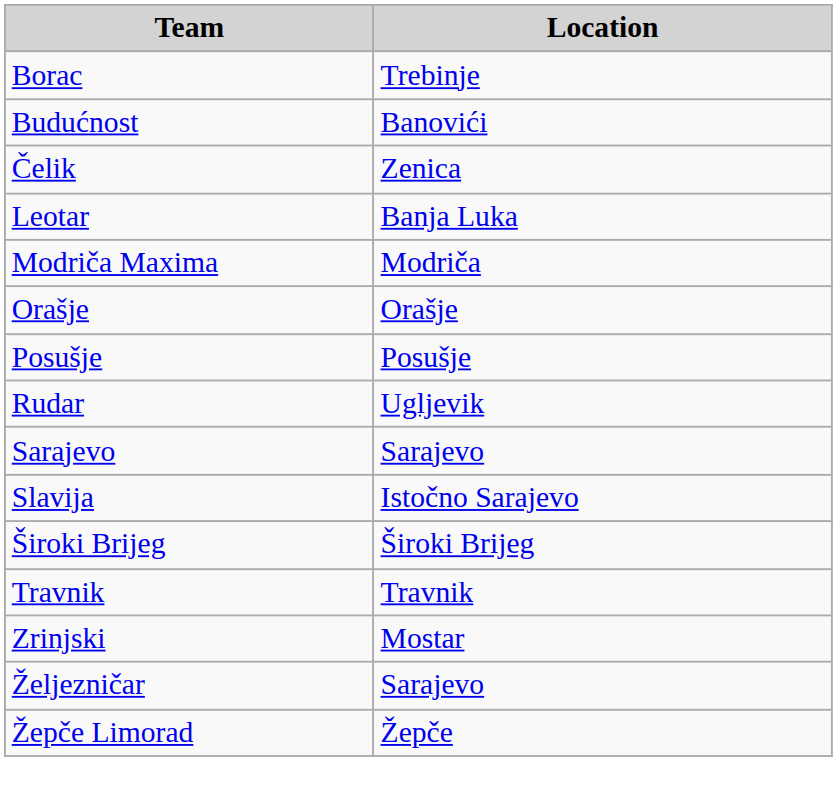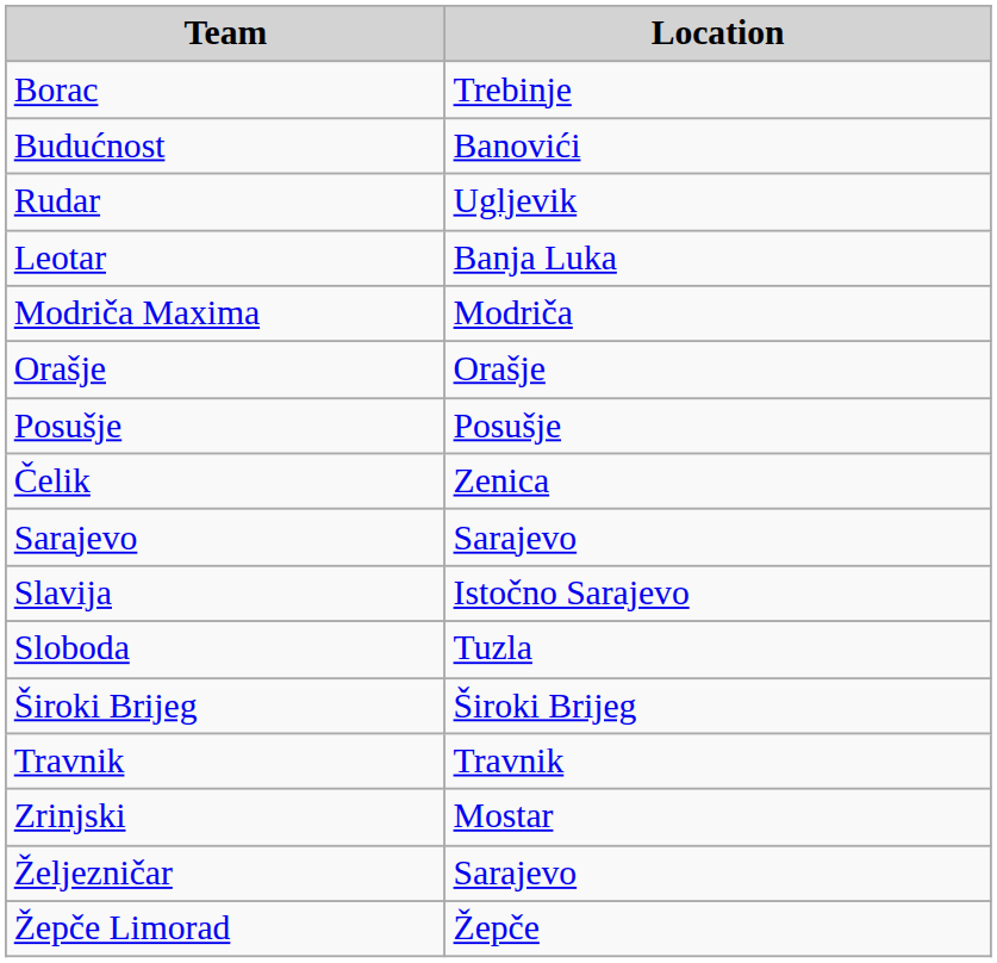 <table class="wikitable" style="text-align:left">
 <tr>
 <th style="background:lightgrey;width:12em">Team</th>
 <th style="background:lightgrey;width:15em">Location</th>
 </tr>
 <tr>
 <td><a href='#'>Borac</a></td>
 <td><a href='#'>Trebinje</a></td>
 </tr>
 <tr>
 <td><a href='#'>Budućnost</a></td>
 <td><a href='#'>Banovići</a></td>
 </tr>
 <tr>
-<td><a href='#'>Čelik</a></td>
-<td><a href='#'>Zenica</a></td>
+<td><a href='#'>Rudar</a></td>
+<td><a href='#'>Ugljevik</a></td>
 </tr>
 <tr>
 <td><a href='#'>Leotar</a></td>
 <td><a href='#'>Banja Luka</a></td>
 </tr>
 <tr>
 <td><a href='#'>Modriča Maxima</a></td>
 <td><a href='#'>Modriča</a></td>
 </tr>
 <tr>
 <td><a href='#'>Orašje</a></td>
 <td><a href='#'>Orašje</a></td>
 </tr>
 <tr>
 <td><a href='#'>Posušje</a></td>
 <td><a href='#'>Posušje</a></td>
 </tr>
 <tr>
-<td><a href='#'>Rudar</a></td>
-<td><a href='#'>Ugljevik</a></td>
+<td><a href='#'>Čelik</a></td>
+<td><a href='#'>Zenica</a></td>
 </tr>
 <tr>
 <td><a href='#'>Sarajevo</a></td>
 <td><a href='#'>Sarajevo</a></td>
 </tr>
 <tr>
 <td><a href='#'>Slavija</a></td>
 <td><a href='#'>Istočno Sarajevo</a></td>
+</tr>
+<tr>
+<td><a href='#'>Sloboda</a></td>
+<td><a href='#'>Tuzla</a></td>
 </tr>
 <tr>
 <td><a href='#'>Široki Brijeg</a></td>
 <td><a href='#'>Široki Brijeg</a></td>
 </tr>
 <tr>
 <td><a href='#'>Travnik</a></td>
 <td><a href='#'>Travnik</a></td>
 </tr>
 <tr>
 <td><a href='#'>Zrinjski</a></td>
 <td><a href='#'>Mostar</a></td>
 </tr>
 <tr>
 <td><a href='#'>Željezničar</a></td>
 <td><a href='#'>Sarajevo</a></td>
 </tr>
 <tr>
 <td><a href='#'>Žepče Limorad</a></td>
 <td><a href='#'>Žepče</a></td>
 </tr>
 </table>
